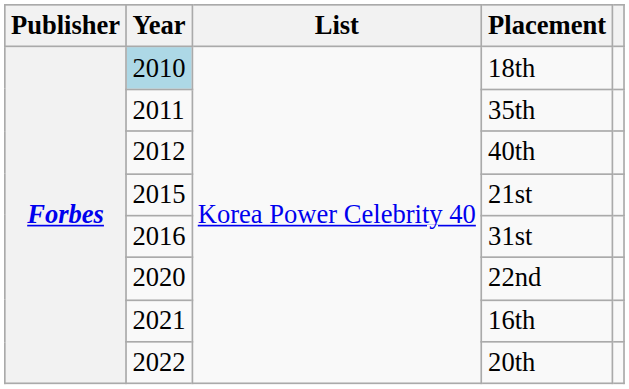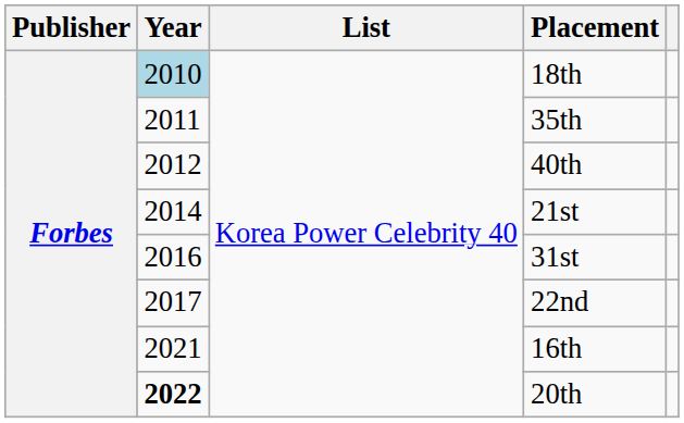 <table class="wikitable plainrowheaders sortable" style="margin-right: 0;">
 <tr>
 <th scope="col">Publisher</th>
 <th scope="col">Year</th>
 <th scope="col">List</th>
 <th scope="col">Placement</th>
 <th scope="col" class="unsortable"></th>
 </tr>
 <tr>
 <th scope="row" rowspan="8"><em><a href='#'>Forbes</a></em></th>
 <td style="background: lightblue;">2010</td>
 <td rowspan="8"><a href='#'>Korea Power Celebrity 40</a></td>
 <td>18th</td>
 <td style="text-align:center;"></td>
 </tr>
 <tr>
 <td>2011</td>
 <td>35th</td>
 <td style="text-align:center;"></td>
 </tr>
 <tr>
 <td>2012</td>
 <td>40th</td>
 <td style="text-align:center;"></td>
 </tr>
 <tr>
-<td>2015</td>
+<td>2014</td>
 <td>21st</td>
 <td style="text-align:center;"></td>
 </tr>
 <tr>
 <td>2016</td>
 <td>31st</td>
 <td style="text-align:center;"></td>
 </tr>
 <tr>
-<td>2020</td>
+<td>2017</td>
 <td>22nd</td>
 <td style="text-align:center;"></td>
 </tr>
 <tr>
 <td>2021</td>
 <td>16th</td>
 <td style="text-align:center;"></td>
 </tr>
 <tr>
-<td>2022</td>
+<td><strong>2022</strong></td>
 <td>20th</td>
 <td style="text-align:center;"></td>
 </tr>
 </table>
